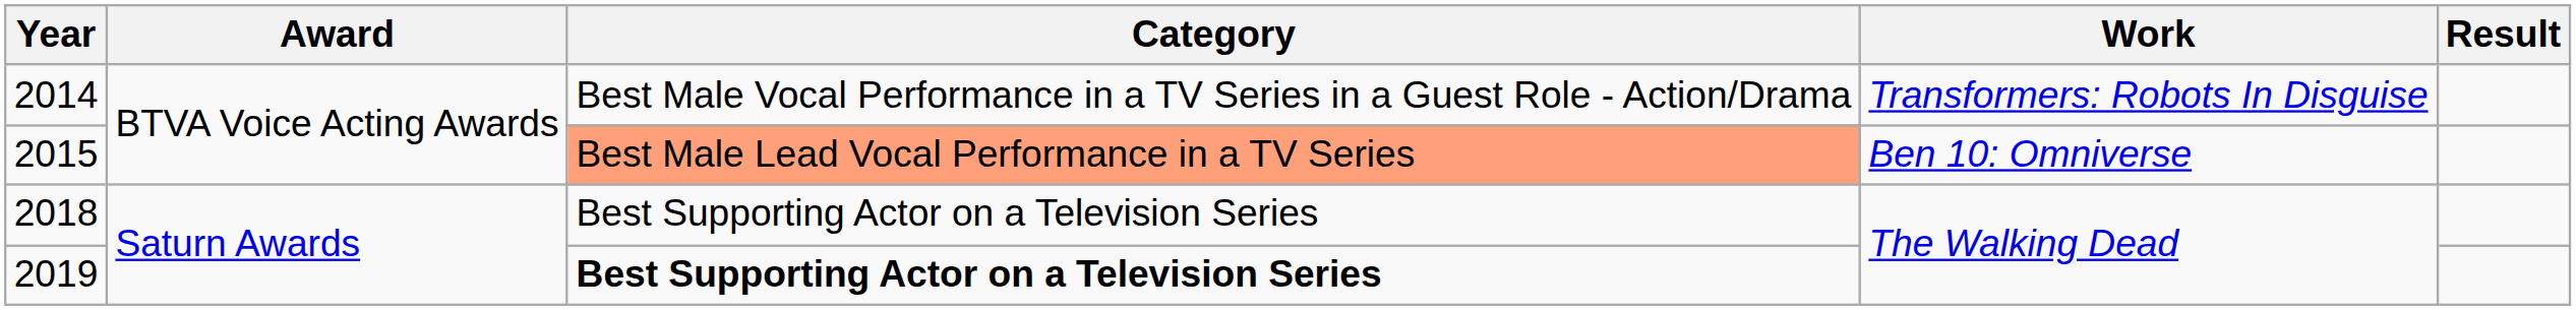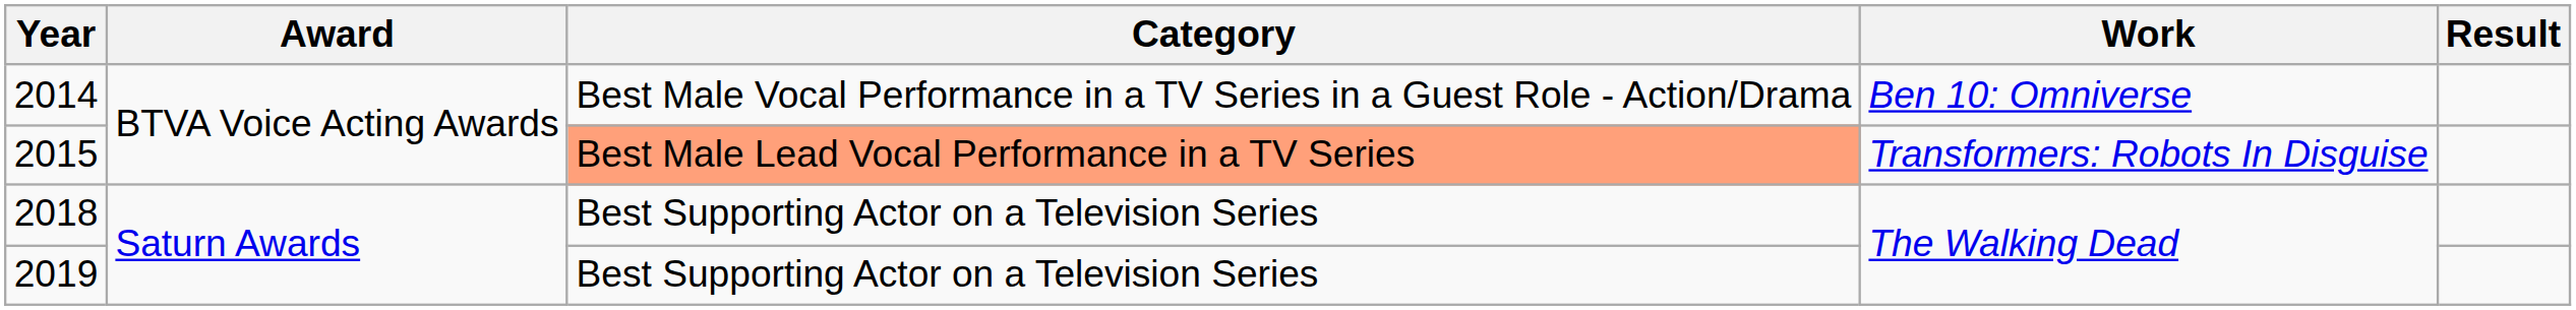 <table class="wikitable">
 <tr>
 <th>Year</th>
 <th>Award</th>
 <th>Category</th>
 <th>Work</th>
 <th>Result</th>
 </tr>
 <tr>
 <td>2014</td>
 <td rowspan="2">BTVA Voice Acting Awards</td>
 <td>Best Male Vocal Performance in a TV Series in a Guest Role - Action/Drama</td>
-<td><em><a href='#'>Transformers: Robots In Disguise</a></em></td>
+<td><em><a href='#'>Ben 10: Omniverse</a></em></td>
 <td></td>
 </tr>
 <tr>
 <td>2015</td>
 <td style="background: lightsalmon;">Best Male Lead Vocal Performance in a TV Series</td>
-<td><em><a href='#'>Ben 10: Omniverse</a></em></td>
+<td><em><a href='#'>Transformers: Robots In Disguise</a></em></td>
 <td></td>
 </tr>
 <tr>
 <td>2018</td>
 <td rowspan="2"><a href='#'>Saturn Awards</a></td>
 <td>Best Supporting Actor on a Television Series</td>
 <td rowspan="2"><em><a href='#'>The Walking Dead</a></em></td>
 <td></td>
 </tr>
 <tr>
 <td>2019</td>
-<td><strong>Best Supporting Actor on a Television Series</strong></td>
+<td>Best Supporting Actor on a Television Series</td>
 <td></td>
 </tr>
 </table>
